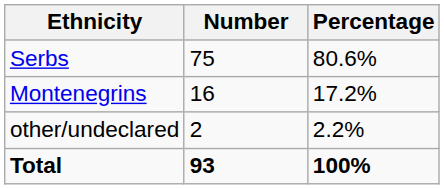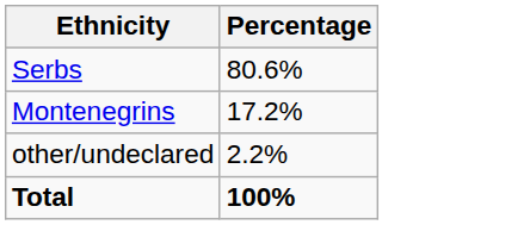 <table class="wikitable">
 <tr>
 <th width="100px">Ethnicity</th>
-<th width="80px">Number</th>
 <th width="80px">Percentage</th>
 </tr>
 <tr>
 <td><a href='#'>Serbs</a></td>
-<td>75</td>
 <td>80.6%</td>
 </tr>
 <tr>
 <td><a href='#'>Montenegrins</a></td>
-<td>16</td>
 <td>17.2%</td>
 </tr>
 <tr>
 <td>other/undeclared</td>
-<td>2</td>
 <td>2.2%</td>
 </tr>
 <tr>
 <td><strong>Total</strong></td>
-<td><strong>93</strong></td>
 <td><strong>100%</strong></td>
 </tr>
 </table>
